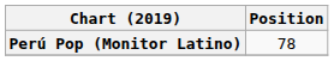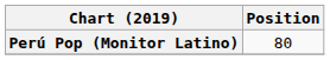 <table class="wikitable plainrowheaders sortable" style="text-align:center">
 <tr>
 <th scope="col">Chart (2019)</th>
 <th scope="col">Position</th>
 </tr>
 <tr>
 <th scope="row">Perú Pop (Monitor Latino)</th>
-<td>78</td>
+<td>80</td>
 </tr>
 <tr>
 </tr>
 </table>
